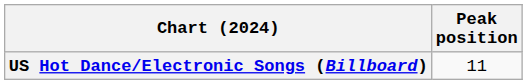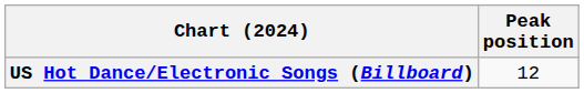 <table class="wikitable sortable plainrowheaders" style="text-align:center">
 <tr>
 <th scope="col">Chart (2024)</th>
 <th scope="col">Peak<br>position</th>
 </tr>
 <tr>
 <th scope="row">US <a href='#'>Hot Dance/Electronic Songs</a> (<em><a href='#'>Billboard</a></em>)</th>
-<td>11</td>
+<td>12</td>
 </tr>
 </table>
